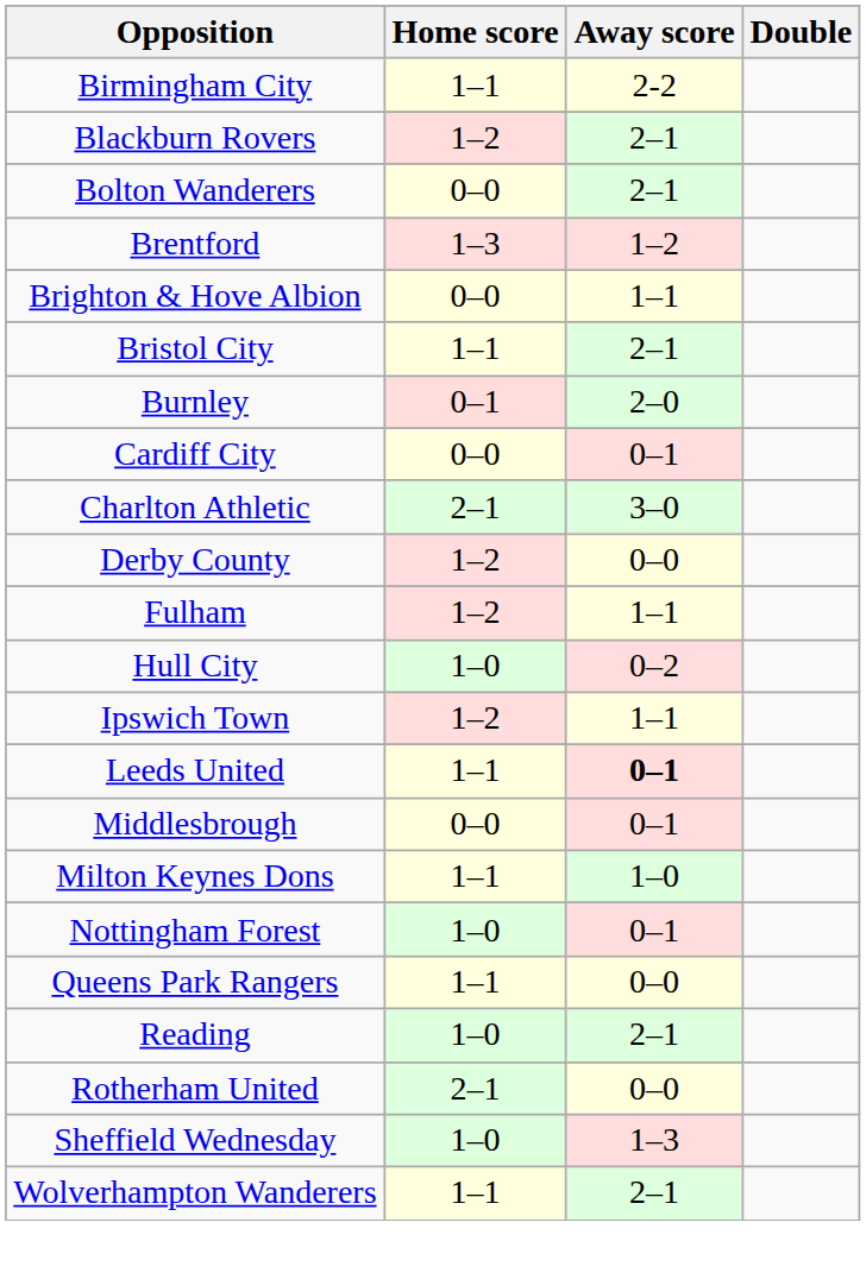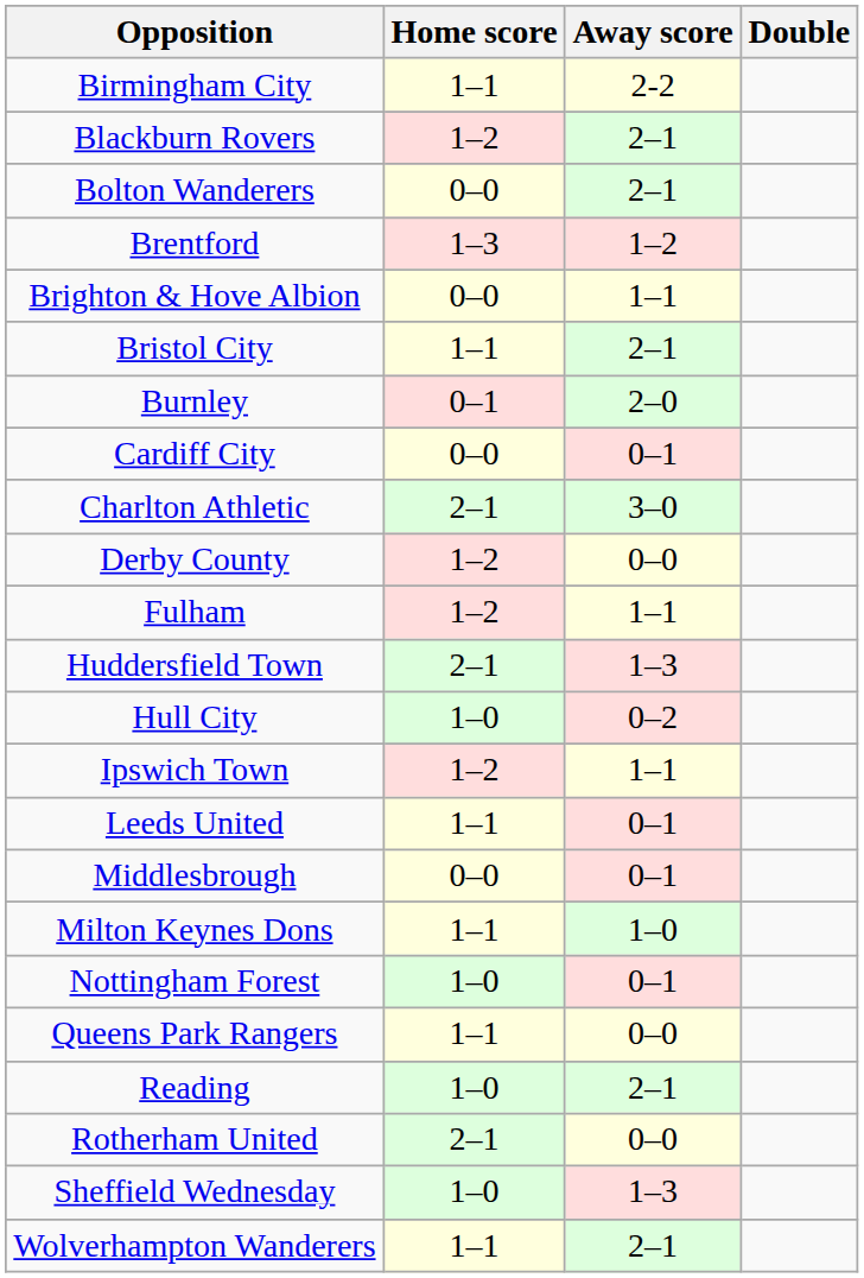 <table class="wikitable" style="text-align: center;">
 <tr>
 <th>Opposition</th>
 <th>Home score</th>
 <th>Away score</th>
 <th>Double</th>
 </tr>
 <tr>
 <td><a href='#'>Birmingham City</a></td>
 <td style="background:#ffd;">1–1</td>
 <td style="background:#ffd;">2-2</td>
 <td></td>
 </tr>
 <tr>
 <td><a href='#'>Blackburn Rovers</a></td>
 <td style="background:#fdd;">1–2</td>
 <td style="background:#dfd;">2–1</td>
 <td></td>
 </tr>
 <tr>
 <td><a href='#'>Bolton Wanderers</a></td>
 <td style="background:#ffd;">0–0</td>
 <td style="background:#dfd;">2–1</td>
 <td></td>
 </tr>
 <tr>
 <td><a href='#'>Brentford</a></td>
 <td style="background:#fdd;">1–3</td>
 <td style="background:#fdd;">1–2</td>
 <td></td>
 </tr>
 <tr>
 <td><a href='#'>Brighton & Hove Albion</a></td>
 <td style="background:#ffd;">0–0</td>
 <td style="background:#ffd;">1–1</td>
 <td></td>
 </tr>
 <tr>
 <td><a href='#'>Bristol City</a></td>
 <td style="background:#ffd;">1–1</td>
 <td style="background:#dfd;">2–1</td>
 <td></td>
 </tr>
 <tr>
 <td><a href='#'>Burnley</a></td>
 <td style="background:#fdd;">0–1</td>
 <td style="background:#dfd;">2–0</td>
 <td></td>
 </tr>
 <tr>
 <td><a href='#'>Cardiff City</a></td>
 <td style="background:#ffd;">0–0</td>
 <td style="background:#fdd;">0–1</td>
 <td></td>
 </tr>
 <tr>
 <td><a href='#'>Charlton Athletic</a></td>
 <td style="background:#dfd;">2–1</td>
 <td style="background:#dfd;">3–0</td>
 <td></td>
 </tr>
 <tr>
 <td><a href='#'>Derby County</a></td>
 <td style="background:#fdd;">1–2</td>
 <td style="background:#ffd;">0–0</td>
 <td></td>
 </tr>
 <tr>
 <td><a href='#'>Fulham</a></td>
 <td style="background:#fdd;">1–2</td>
 <td style="background:#ffd;">1–1</td>
 <td></td>
 </tr>
 <tr>
+<td><a href='#'>Huddersfield Town</a></td>
+<td style="background:#dfd;">2–1</td>
+<td style="background:#fdd;">1–3</td>
+<td></td>
+</tr>
+<tr>
 <td><a href='#'>Hull City</a></td>
 <td style="background:#dfd;">1–0</td>
 <td style="background:#fdd;">0–2</td>
 <td></td>
 </tr>
 <tr>
 <td><a href='#'>Ipswich Town</a></td>
 <td style="background:#fdd;">1–2</td>
 <td style="background:#ffd;">1–1</td>
 <td></td>
 </tr>
 <tr>
 <td><a href='#'>Leeds United</a></td>
 <td style="background:#ffd;">1–1</td>
-<td style="background:#fdd;"><strong>0–1</strong></td>
+<td style="background:#fdd;">0–1</td>
 <td></td>
 </tr>
 <tr>
 <td><a href='#'>Middlesbrough</a></td>
 <td style="background:#ffd;">0–0</td>
 <td style="background:#fdd;">0–1</td>
 <td></td>
 </tr>
 <tr>
 <td><a href='#'>Milton Keynes Dons</a></td>
 <td style="background:#ffd;">1–1</td>
 <td style="background:#dfd;">1–0</td>
 <td></td>
 </tr>
 <tr>
 <td><a href='#'>Nottingham Forest</a></td>
 <td style="background:#dfd;">1–0</td>
 <td style="background:#fdd;">0–1</td>
 <td></td>
 </tr>
 <tr>
 <td><a href='#'>Queens Park Rangers</a></td>
 <td style="background:#ffd;">1–1</td>
 <td style="background:#ffd;">0–0</td>
 <td></td>
 </tr>
 <tr>
 <td><a href='#'>Reading</a></td>
 <td style="background:#dfd;">1–0</td>
 <td style="background:#dfd;">2–1</td>
 <td></td>
 </tr>
 <tr>
 <td><a href='#'>Rotherham United</a></td>
 <td style="background:#dfd;">2–1</td>
 <td style="background:#ffd;">0–0</td>
 <td></td>
 </tr>
 <tr>
 <td><a href='#'>Sheffield Wednesday</a></td>
 <td style="background:#dfd;">1–0</td>
 <td style="background:#fdd;">1–3</td>
 <td></td>
 </tr>
 <tr>
 <td><a href='#'>Wolverhampton Wanderers</a></td>
 <td style="background:#ffd;">1–1</td>
 <td style="background:#dfd;">2–1</td>
 <td></td>
 </tr>
 </table>
